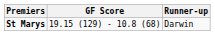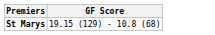 <table class="wikitable" style="text-align:left;">
 <tr style="background:#efefef;">
 <th>Premiers</th>
 <th>GF Score</th>
-<th>Runner-up</th>
 </tr>
 <tr>
 <td><strong>St Marys</strong></td>
 <td>19.15 (129) - 10.8 (68)</td>
-<td>Darwin</td>
 </tr>
 </table>
